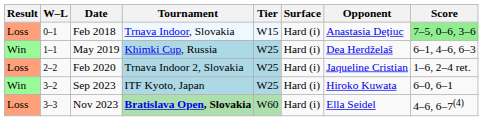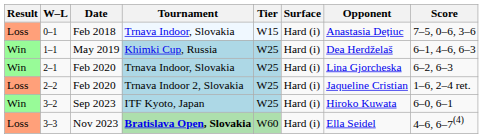 <table class="sortable wikitable">
 <tr>
 <th>Result</th>
 <th class="unsortable">W–L</th>
 <th>Date</th>
 <th>Tournament</th>
 <th>Tier</th>
 <th>Surface</th>
 <th>Opponent</th>
 <th class="unsortable">Score</th>
 </tr>
 <tr>
 <td style="background:#ffa07a;">Loss</td>
 <td><small>0–1</small></td>
 <td>Feb 2018</td>
 <td style="background:#f0f8ff;"><a href='#'>Trnava Indoor</a>, Slovakia</td>
 <td style="background:#f0f8ff;">W15</td>
 <td>Hard (i)</td>
 <td> <a href='#'>Anastasia Dețiuc</a></td>
-<td style="background: lightgreen;">7–5, 0–6, 3–6</td>
+<td>7–5, 0–6, 3–6</td>
 </tr>
 <tr>
 <td style="background:#98fb98;">Win</td>
 <td><small>1–1</small></td>
 <td>May 2019</td>
 <td style="background:lightblue;"><a href='#'>Khimki Cup</a>, Russia</td>
 <td style="background:lightblue;">W25</td>
 <td>Hard (i)</td>
 <td> <a href='#'>Dea Herdželaš</a></td>
 <td>6–1, 4–6, 6–3</td>
+</tr>
+<tr>
+<td style="background:#98fb98;">Win</td>
+<td><small>2–1</small></td>
+<td>Feb 2020</td>
+<td style="background:lightblue;">Trnava Indoor, Slovakia</td>
+<td style="background:lightblue;">W25</td>
+<td>Hard (i)</td>
+<td> <a href='#'>Lina Gjorcheska</a></td>
+<td>6–2, 6–3</td>
 </tr>
 <tr>
 <td style="background:#ffa07a;">Loss</td>
 <td><small>2–2</small></td>
 <td>Feb 2020</td>
 <td style="background:lightblue;">Trnava Indoor 2, Slovakia</td>
 <td style="background:lightblue;">W25</td>
 <td>Hard (i)</td>
 <td> <a href='#'>Jaqueline Cristian</a></td>
 <td>1–6, 2–4 ret.</td>
 </tr>
 <tr>
 <td style="background:#98fb98;">Win</td>
 <td><small>3–2</small></td>
 <td>Sep 2023</td>
 <td style="background:lightblue;">ITF Kyoto, Japan</td>
 <td style="background:lightblue;">W25</td>
 <td>Hard (i)</td>
 <td> <a href='#'>Hiroko Kuwata</a></td>
 <td>6–0, 6–1</td>
 </tr>
 <tr>
 <td style="background:#ffa07a;">Loss</td>
 <td><small>3–3</small></td>
 <td>Nov 2023</td>
 <td style="background:#addfad;"><strong><a href='#'>Bratislava Open</a>, Slovakia</strong></td>
 <td style="background:#addfad;">W60</td>
 <td>Hard (i)</td>
 <td> <a href='#'>Ella Seidel</a></td>
 <td>4–6, 6–7<sup>(4)</sup></td>
 </tr>
 </table>
